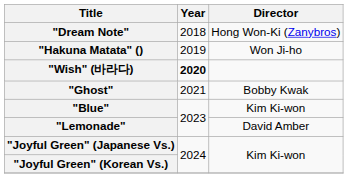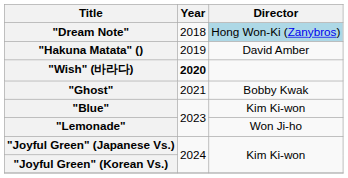 <table class="wikitable plainrowheaders" style="text-align:center; table-layout:fixed; margin-right:0">
 <tr>
 <th>Title</th>
 <th>Year</th>
 <th>Director</th>
 </tr>
 <tr>
 <th scope="row">"Dream Note"</th>
 <td>2018</td>
-<td>Hong Won-Ki (<a href='#'>Zanybros</a>)</td>
+<td style="background: lightblue;">Hong Won-Ki (<a href='#'>Zanybros</a>)</td>
 </tr>
 <tr>
 <th scope="row">"Hakuna Matata" ()</th>
 <td>2019</td>
-<td>Won Ji-ho</td>
+<td>David Amber</td>
 </tr>
 <tr>
 <th scope="row">"Wish" (바라다)</th>
 <td><strong>2020</strong></td>
 <td></td>
 </tr>
 <tr>
 <th scope="row">"Ghost"</th>
 <td>2021</td>
 <td>Bobby Kwak</td>
 </tr>
 <tr>
 <th scope="row">"Blue"</th>
 <td rowspan="2">2023</td>
 <td>Kim Ki-won</td>
 </tr>
 <tr>
 <th scope="row">"Lemonade"</th>
-<td>David Amber</td>
+<td>Won Ji-ho</td>
 </tr>
 <tr>
 <th scope="row">"Joyful Green" (Japanese Vs.)</th>
 <td rowspan="2">2024</td>
 <td rowspan="2">Kim Ki-won</td>
 </tr>
 <tr>
 <th scope="row">"Joyful Green" (Korean Vs.)</th>
 </tr>
 <tr>
 </tr>
 </table>
